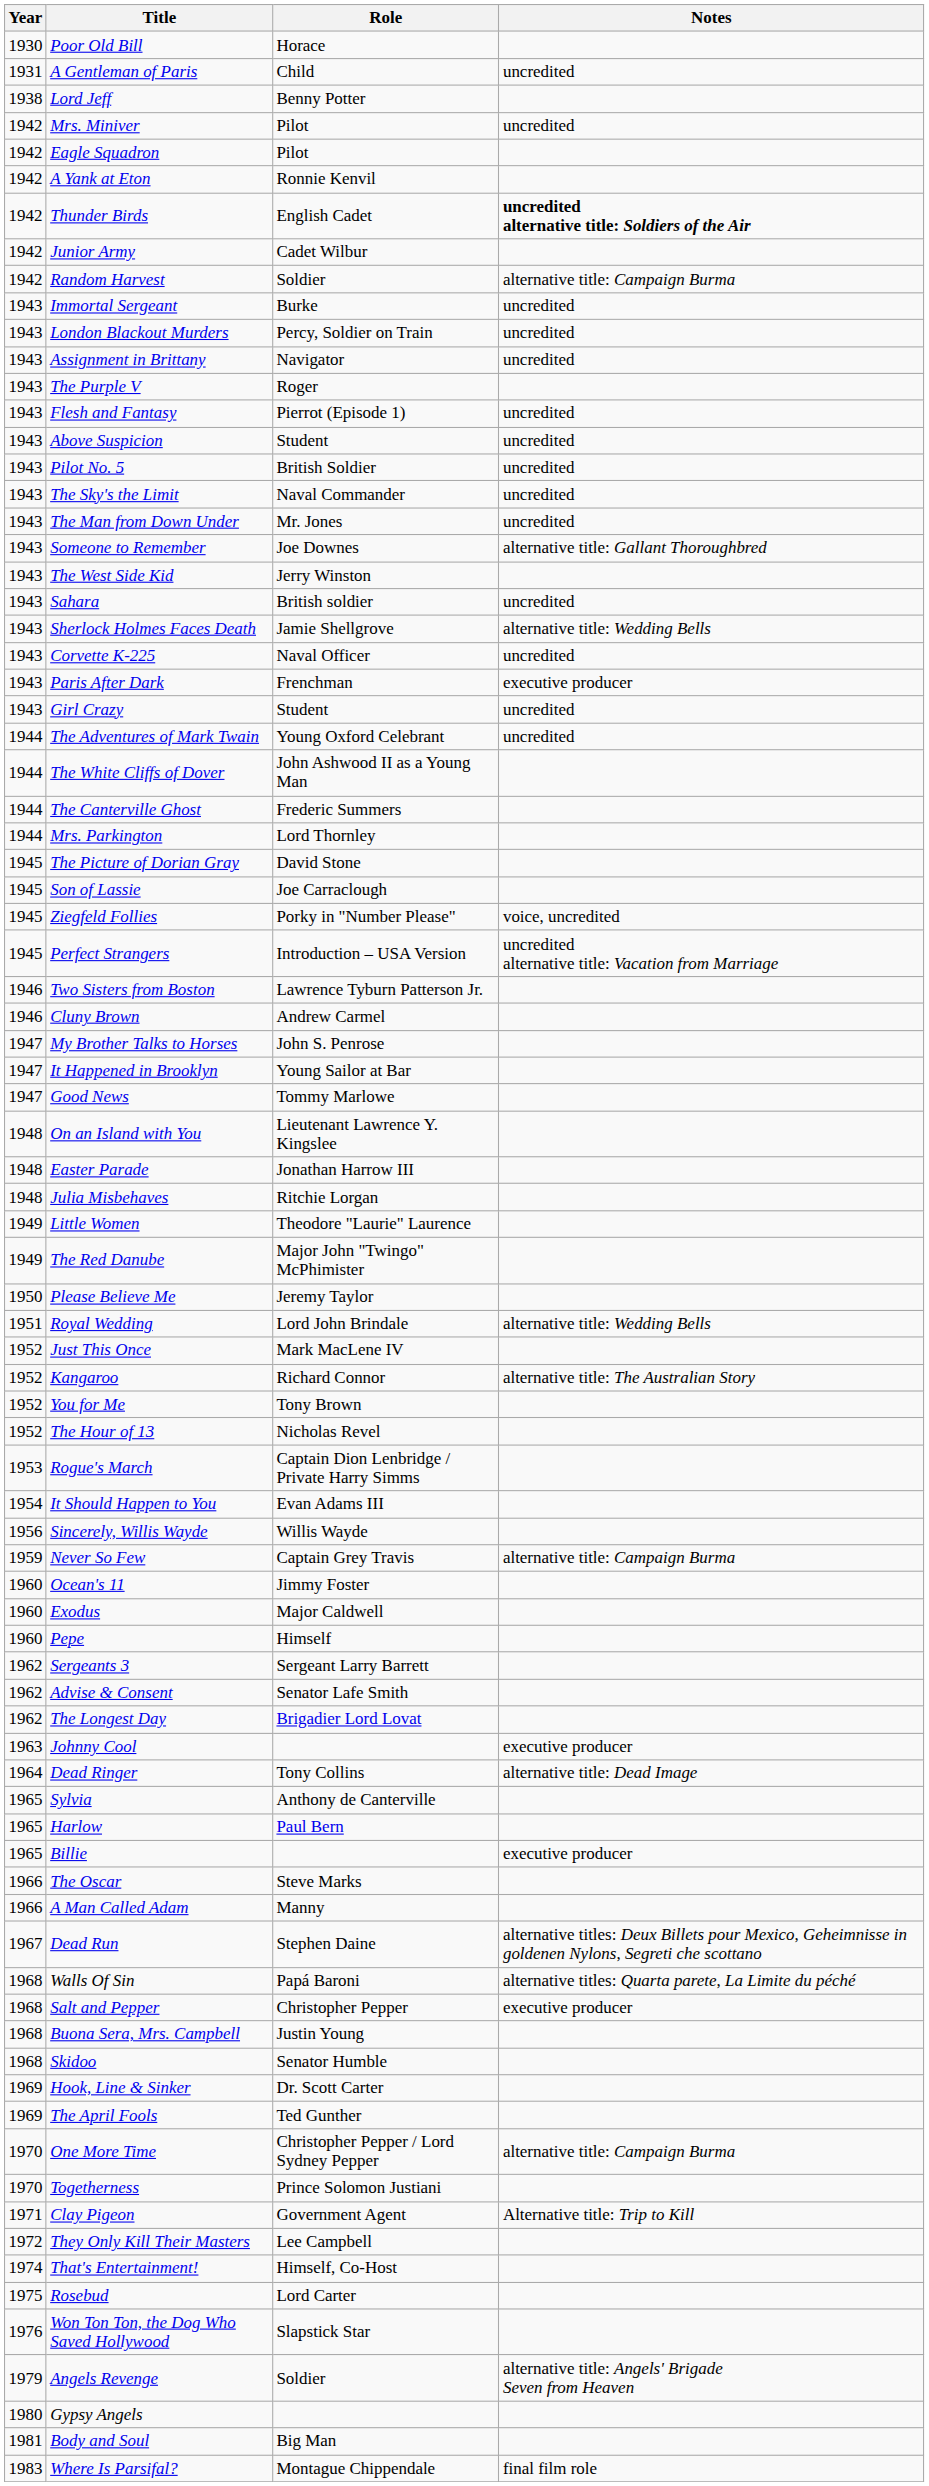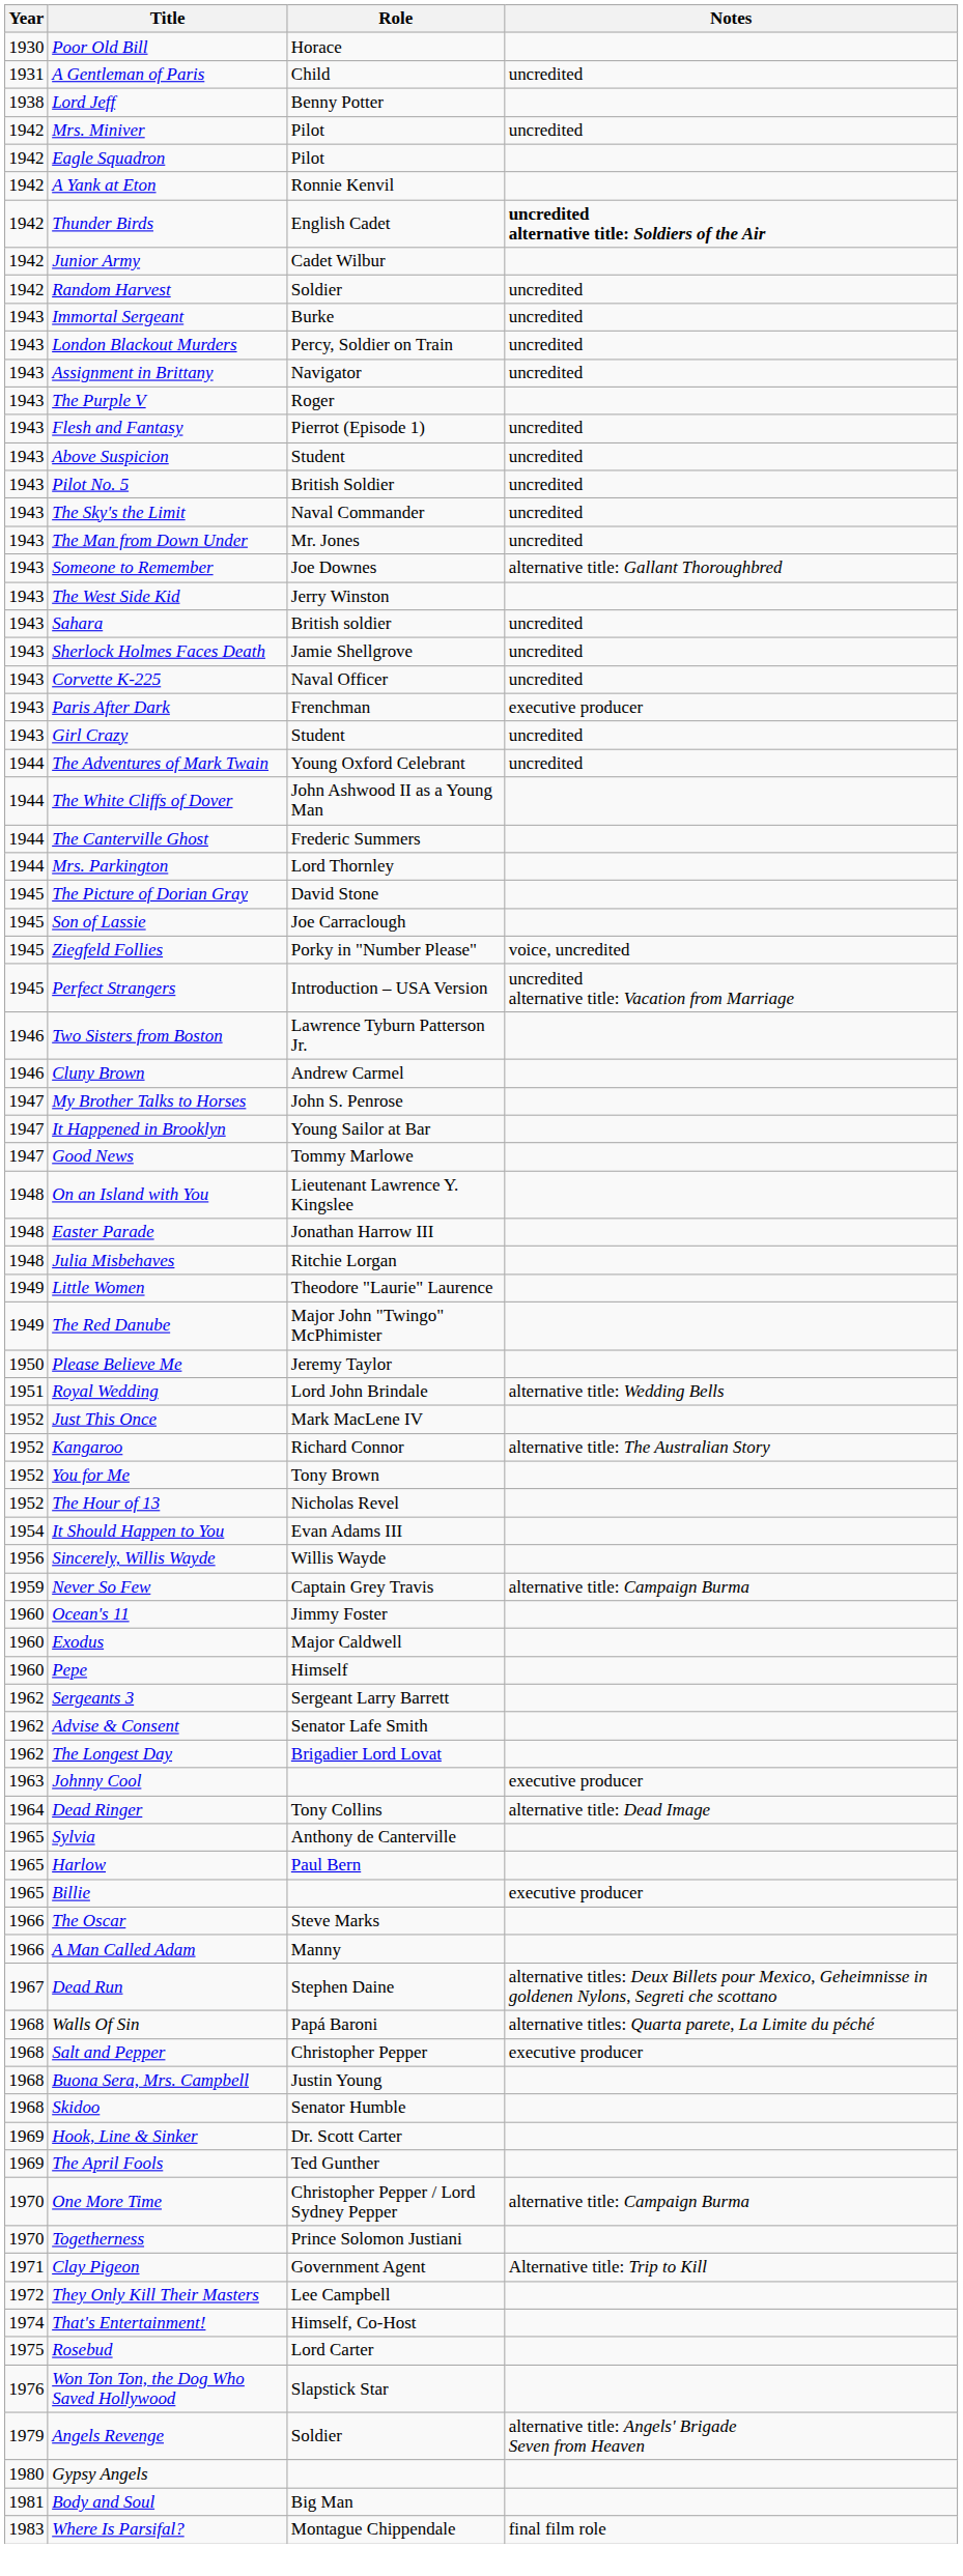 <table class="wikitable sortable">
 <tr>
 <th>Year</th>
 <th>Title</th>
 <th>Role</th>
 <th class="unsortable">Notes</th>
 </tr>
 <tr>
 <td>1930</td>
 <td><em><a href='#'>Poor Old Bill</a></em></td>
 <td>Horace</td>
 <td></td>
 </tr>
 <tr>
 <td>1931</td>
 <td><em><a href='#'>A Gentleman of Paris</a></em></td>
 <td>Child</td>
 <td>uncredited</td>
 </tr>
 <tr>
 <td>1938</td>
 <td><em><a href='#'>Lord Jeff</a></em></td>
 <td>Benny Potter</td>
 <td></td>
 </tr>
 <tr>
 <td>1942</td>
 <td><em><a href='#'>Mrs. Miniver</a></em></td>
 <td>Pilot</td>
 <td>uncredited</td>
 </tr>
 <tr>
 <td>1942</td>
 <td><em><a href='#'>Eagle Squadron</a></em></td>
 <td>Pilot</td>
 <td></td>
 </tr>
 <tr>
 <td>1942</td>
 <td><em><a href='#'>A Yank at Eton</a></em></td>
 <td>Ronnie Kenvil</td>
 <td></td>
 </tr>
 <tr>
 <td>1942</td>
 <td><em><a href='#'>Thunder Birds</a></em></td>
 <td>English Cadet</td>
 <td><strong>uncredited<br>alternative title: <em>Soldiers of the Air</em></strong></td>
 </tr>
 <tr>
 <td>1942</td>
 <td><em><a href='#'>Junior Army</a></em></td>
 <td>Cadet Wilbur</td>
 <td></td>
 </tr>
 <tr>
 <td>1942</td>
 <td><em><a href='#'>Random Harvest</a></em></td>
 <td>Soldier</td>
-<td>alternative title: <em>Campaign Burma</em></td>
+<td>uncredited</td>
 </tr>
 <tr>
 <td>1943</td>
 <td><em><a href='#'>Immortal Sergeant</a></em></td>
 <td>Burke</td>
 <td>uncredited</td>
 </tr>
 <tr>
 <td>1943</td>
 <td><em><a href='#'>London Blackout Murders</a></em></td>
 <td>Percy, Soldier on Train</td>
 <td>uncredited</td>
 </tr>
 <tr>
 <td>1943</td>
 <td><em><a href='#'>Assignment in Brittany</a></em></td>
 <td>Navigator</td>
 <td>uncredited</td>
 </tr>
 <tr>
 <td>1943</td>
 <td><em><a href='#'>The Purple V</a></em></td>
 <td>Roger</td>
 <td></td>
 </tr>
 <tr>
 <td>1943</td>
 <td><em><a href='#'>Flesh and Fantasy</a></em></td>
 <td>Pierrot (Episode 1)</td>
 <td>uncredited</td>
 </tr>
 <tr>
 <td>1943</td>
 <td><em><a href='#'>Above Suspicion</a></em></td>
 <td>Student</td>
 <td>uncredited</td>
 </tr>
 <tr>
 <td>1943</td>
 <td><em><a href='#'>Pilot No. 5</a></em></td>
 <td>British Soldier</td>
 <td>uncredited</td>
 </tr>
 <tr>
 <td>1943</td>
 <td><em><a href='#'>The Sky's the Limit</a></em></td>
 <td>Naval Commander</td>
 <td>uncredited</td>
 </tr>
 <tr>
 <td>1943</td>
 <td><em><a href='#'>The Man from Down Under</a></em></td>
 <td>Mr. Jones</td>
 <td>uncredited</td>
 </tr>
 <tr>
 <td>1943</td>
 <td><em><a href='#'>Someone to Remember</a></em></td>
 <td>Joe Downes</td>
 <td>alternative title: <em>Gallant Thoroughbred</em></td>
 </tr>
 <tr>
 <td>1943</td>
 <td><em><a href='#'>The West Side Kid</a></em></td>
 <td>Jerry Winston</td>
 <td></td>
 </tr>
 <tr>
 <td>1943</td>
 <td><em><a href='#'>Sahara</a></em></td>
 <td>British soldier</td>
 <td>uncredited</td>
 </tr>
 <tr>
 <td>1943</td>
 <td><em><a href='#'>Sherlock Holmes Faces Death</a></em></td>
 <td>Jamie Shellgrove</td>
-<td>alternative title: <em>Wedding Bells</em></td>
+<td>uncredited</td>
 </tr>
 <tr>
 <td>1943</td>
 <td><em><a href='#'>Corvette K-225</a></em></td>
 <td>Naval Officer</td>
 <td>uncredited</td>
 </tr>
 <tr>
 <td>1943</td>
 <td><em><a href='#'>Paris After Dark</a></em></td>
 <td>Frenchman</td>
 <td>executive producer</td>
 </tr>
 <tr>
 <td>1943</td>
 <td><em><a href='#'>Girl Crazy</a></em></td>
 <td>Student</td>
 <td>uncredited</td>
 </tr>
 <tr>
 <td>1944</td>
 <td><em><a href='#'>The Adventures of Mark Twain</a></em></td>
 <td>Young Oxford Celebrant</td>
 <td>uncredited</td>
 </tr>
 <tr>
 <td>1944</td>
 <td><em><a href='#'>The White Cliffs of Dover</a></em></td>
 <td>John Ashwood II as a Young Man</td>
 <td></td>
 </tr>
 <tr>
 <td>1944</td>
 <td><em><a href='#'>The Canterville Ghost</a></em></td>
 <td>Frederic Summers</td>
 <td></td>
 </tr>
 <tr>
 <td>1944</td>
 <td><em><a href='#'>Mrs. Parkington</a></em></td>
 <td>Lord Thornley</td>
 <td></td>
 </tr>
 <tr>
 <td>1945</td>
 <td><em><a href='#'>The Picture of Dorian Gray</a></em></td>
 <td>David Stone</td>
 <td></td>
 </tr>
 <tr>
 <td>1945</td>
 <td><em><a href='#'>Son of Lassie</a></em></td>
 <td>Joe Carraclough</td>
 <td></td>
 </tr>
 <tr>
 <td>1945</td>
 <td><em><a href='#'>Ziegfeld Follies</a></em></td>
 <td>Porky in "Number Please"</td>
 <td>voice, uncredited</td>
 </tr>
 <tr>
 <td>1945</td>
 <td><em><a href='#'>Perfect Strangers</a></em></td>
 <td>Introduction – USA Version</td>
 <td>uncredited<br>alternative title: <em>Vacation from Marriage</em></td>
 </tr>
 <tr>
 <td>1946</td>
 <td><em><a href='#'>Two Sisters from Boston</a></em></td>
 <td>Lawrence Tyburn Patterson Jr.</td>
 <td></td>
 </tr>
 <tr>
 <td>1946</td>
 <td><em><a href='#'>Cluny Brown</a></em></td>
 <td>Andrew Carmel</td>
 <td></td>
 </tr>
 <tr>
 <td>1947</td>
 <td><em><a href='#'>My Brother Talks to Horses</a></em></td>
 <td>John S. Penrose</td>
 <td></td>
 </tr>
 <tr>
 <td>1947</td>
 <td><em><a href='#'>It Happened in Brooklyn</a></em></td>
 <td>Young Sailor at Bar</td>
 <td></td>
 </tr>
 <tr>
 <td>1947</td>
 <td><em><a href='#'>Good News</a></em></td>
 <td>Tommy Marlowe</td>
 <td></td>
 </tr>
 <tr>
 <td>1948</td>
 <td><em><a href='#'>On an Island with You</a></em></td>
 <td>Lieutenant Lawrence Y. Kingslee</td>
 <td></td>
 </tr>
 <tr>
 <td>1948</td>
 <td><em><a href='#'>Easter Parade</a></em></td>
 <td>Jonathan Harrow III</td>
 <td></td>
 </tr>
 <tr>
 <td>1948</td>
 <td><em><a href='#'>Julia Misbehaves</a></em></td>
 <td>Ritchie Lorgan</td>
 <td></td>
 </tr>
 <tr>
 <td>1949</td>
 <td><em><a href='#'>Little Women</a></em></td>
 <td>Theodore "Laurie" Laurence</td>
 <td></td>
 </tr>
 <tr>
 <td>1949</td>
 <td><em><a href='#'>The Red Danube</a></em></td>
 <td>Major John "Twingo" McPhimister</td>
 <td></td>
 </tr>
 <tr>
 <td>1950</td>
 <td><em><a href='#'>Please Believe Me</a></em></td>
 <td>Jeremy Taylor</td>
 <td></td>
 </tr>
 <tr>
 <td>1951</td>
 <td><em><a href='#'>Royal Wedding</a></em></td>
 <td>Lord John Brindale</td>
 <td>alternative title: <em>Wedding Bells</em></td>
 </tr>
 <tr>
 <td>1952</td>
 <td><em><a href='#'>Just This Once</a></em></td>
 <td>Mark MacLene IV</td>
 <td></td>
 </tr>
 <tr>
 <td>1952</td>
 <td><em><a href='#'>Kangaroo</a></em></td>
 <td>Richard Connor</td>
 <td>alternative title: <em>The Australian Story</em></td>
 </tr>
 <tr>
 <td>1952</td>
 <td><em><a href='#'>You for Me</a></em></td>
 <td>Tony Brown</td>
 <td></td>
 </tr>
 <tr>
 <td>1952</td>
 <td><em><a href='#'>The Hour of 13</a></em></td>
 <td>Nicholas Revel</td>
-<td></td>
-</tr>
-<tr>
-<td>1953</td>
-<td><em><a href='#'>Rogue's March</a></em></td>
-<td>Captain Dion Lenbridge / Private Harry Simms</td>
 <td></td>
 </tr>
 <tr>
 <td>1954</td>
 <td><em><a href='#'>It Should Happen to You</a></em></td>
 <td>Evan Adams III</td>
 <td></td>
 </tr>
 <tr>
 <td>1956</td>
 <td><em><a href='#'>Sincerely, Willis Wayde</a></em></td>
 <td>Willis Wayde</td>
 <td></td>
 </tr>
 <tr>
 <td>1959</td>
 <td><em><a href='#'>Never So Few</a></em></td>
 <td>Captain Grey Travis</td>
 <td>alternative title: <em>Campaign Burma</em></td>
 </tr>
 <tr>
 <td>1960</td>
 <td><em><a href='#'>Ocean's 11</a></em></td>
 <td>Jimmy Foster</td>
 <td></td>
 </tr>
 <tr>
 <td>1960</td>
 <td><em><a href='#'>Exodus</a></em></td>
 <td>Major Caldwell</td>
 <td></td>
 </tr>
 <tr>
 <td>1960</td>
 <td><em><a href='#'>Pepe</a></em></td>
 <td>Himself</td>
 <td></td>
 </tr>
 <tr>
 <td>1962</td>
 <td><em><a href='#'>Sergeants 3</a></em></td>
 <td>Sergeant Larry Barrett</td>
 <td></td>
 </tr>
 <tr>
 <td>1962</td>
 <td><em><a href='#'>Advise & Consent</a></em></td>
 <td>Senator Lafe Smith</td>
 <td></td>
 </tr>
 <tr>
 <td>1962</td>
 <td><em><a href='#'>The Longest Day</a></em></td>
 <td><a href='#'>Brigadier Lord Lovat</a></td>
 <td></td>
 </tr>
 <tr>
 <td>1963</td>
 <td><em><a href='#'>Johnny Cool</a></em></td>
 <td></td>
 <td>executive producer</td>
 </tr>
 <tr>
 <td>1964</td>
 <td><em><a href='#'>Dead Ringer</a></em></td>
 <td>Tony Collins</td>
 <td>alternative title: <em>Dead Image</em></td>
 </tr>
 <tr>
 <td>1965</td>
 <td><em><a href='#'>Sylvia</a></em></td>
 <td>Anthony de Canterville</td>
 <td></td>
 </tr>
 <tr>
 <td>1965</td>
 <td><em><a href='#'>Harlow</a></em></td>
 <td><a href='#'>Paul Bern</a></td>
 <td></td>
 </tr>
 <tr>
 <td>1965</td>
 <td><em><a href='#'>Billie</a></em></td>
 <td></td>
 <td>executive producer</td>
 </tr>
 <tr>
 <td>1966</td>
 <td><em><a href='#'>The Oscar</a></em></td>
 <td>Steve Marks</td>
 <td></td>
 </tr>
 <tr>
 <td>1966</td>
 <td><em><a href='#'>A Man Called Adam</a></em></td>
 <td>Manny</td>
 <td></td>
 </tr>
 <tr>
 <td>1967</td>
 <td><em><a href='#'>Dead Run</a></em></td>
 <td>Stephen Daine</td>
 <td>alternative titles: <em>Deux Billets pour Mexico</em>, <em>Geheimnisse in goldenen Nylons</em>, <em>Segreti che scottano</em></td>
 </tr>
 <tr>
 <td>1968</td>
 <td><em>Walls Of Sin</em></td>
 <td>Papá Baroni</td>
 <td>alternative titles: <em>Quarta parete</em>, <em>La Limite du péché</em></td>
 </tr>
 <tr>
 <td>1968</td>
 <td><em><a href='#'>Salt and Pepper</a></em></td>
 <td>Christopher Pepper</td>
 <td>executive producer</td>
 </tr>
 <tr>
 <td>1968</td>
 <td><em><a href='#'>Buona Sera, Mrs. Campbell</a></em></td>
 <td>Justin Young</td>
 <td></td>
 </tr>
 <tr>
 <td>1968</td>
 <td><em><a href='#'>Skidoo</a></em></td>
 <td>Senator Humble</td>
 <td></td>
 </tr>
 <tr>
 <td>1969</td>
 <td><em><a href='#'>Hook, Line & Sinker</a></em></td>
 <td>Dr. Scott Carter</td>
 <td></td>
 </tr>
 <tr>
 <td>1969</td>
 <td><em><a href='#'>The April Fools</a></em></td>
 <td>Ted Gunther</td>
 <td></td>
 </tr>
 <tr>
 <td>1970</td>
 <td><em><a href='#'>One More Time</a></em></td>
 <td>Christopher Pepper / Lord Sydney Pepper</td>
 <td>alternative title: <em>Campaign Burma</em></td>
 </tr>
 <tr>
 <td>1970</td>
 <td><em><a href='#'>Togetherness</a></em></td>
 <td>Prince Solomon Justiani</td>
 <td></td>
 </tr>
 <tr>
 <td>1971</td>
 <td><em><a href='#'>Clay Pigeon</a></em></td>
 <td>Government Agent</td>
 <td>Alternative title: <em>Trip to Kill</em></td>
 </tr>
 <tr>
 <td>1972</td>
 <td><em><a href='#'>They Only Kill Their Masters</a></em></td>
 <td>Lee Campbell</td>
 <td></td>
 </tr>
 <tr>
 <td>1974</td>
 <td><em><a href='#'>That's Entertainment!</a></em></td>
 <td>Himself, Co-Host</td>
 <td></td>
 </tr>
 <tr>
 <td>1975</td>
 <td><em><a href='#'>Rosebud</a></em></td>
 <td>Lord Carter</td>
 <td></td>
 </tr>
 <tr>
 <td>1976</td>
 <td><em><a href='#'>Won Ton Ton, the Dog Who Saved Hollywood</a></em></td>
 <td>Slapstick Star</td>
 <td></td>
 </tr>
 <tr>
 <td>1979</td>
 <td><em><a href='#'>Angels Revenge</a></em></td>
 <td>Soldier</td>
 <td>alternative title: <em>Angels' Brigade</em><br><em>Seven from Heaven</em></td>
 </tr>
 <tr>
 <td>1980</td>
 <td><em>Gypsy Angels</em></td>
 <td></td>
 <td></td>
 </tr>
 <tr>
 <td>1981</td>
 <td><em><a href='#'>Body and Soul</a></em></td>
 <td>Big Man</td>
 <td></td>
 </tr>
 <tr>
 <td>1983</td>
 <td><em><a href='#'>Where Is Parsifal?</a></em></td>
 <td>Montague Chippendale</td>
 <td>final film role</td>
 </tr>
 </table>
